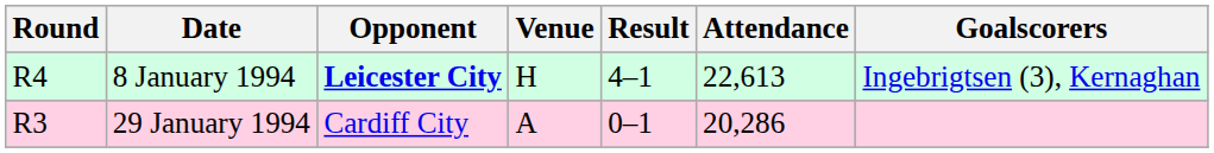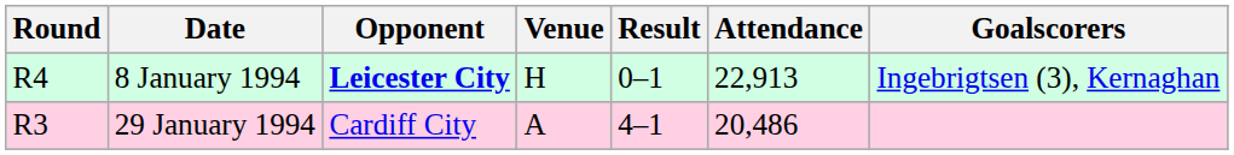 <table class="wikitable">
 <tr>
 <th>Round</th>
 <th>Date</th>
 <th>Opponent</th>
 <th>Venue</th>
 <th>Result</th>
 <th>Attendance</th>
 <th>Goalscorers</th>
 </tr>
 <tr style="background-color: #d0ffe3;">
 <td>R4</td>
 <td>8 January 1994</td>
 <td><strong><a href='#'>Leicester City</a></strong></td>
 <td>H</td>
-<td>4–1</td>
-<td>22,613</td>
+<td>0–1</td>
+<td>22,913</td>
 <td><a href='#'>Ingebrigtsen</a> (3), <a href='#'>Kernaghan</a></td>
 </tr>
 <tr style="background-color: #ffd0e3;">
 <td>R3</td>
 <td>29 January 1994</td>
 <td><a href='#'>Cardiff City</a></td>
 <td>A</td>
-<td>0–1</td>
-<td>20,286</td>
+<td>4–1</td>
+<td>20,486</td>
 <td></td>
 </tr>
 </table>
